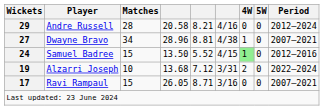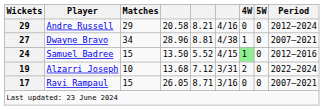 <table class="wikitable" style="font-size: 90%">
 <tr>
 <th>Wickets</th>
 <th>Player</th>
 <th>Matches</th>
 <th></th>
 <th></th>
 <th></th>
 <th>4W</th>
 <th>5W</th>
 <th>Period</th>
 </tr>
 <tr>
 <th>29</th>
 <td><a href='#'>Andre Russell</a></td>
-<td>28</td>
+<td>29</td>
 <td>20.58</td>
 <td>8.21</td>
 <td>4/16</td>
 <td>0</td>
 <td>0</td>
 <td>2012–2024</td>
 </tr>
 <tr>
 <th>27</th>
 <td><a href='#'>Dwayne Bravo</a></td>
 <td>34</td>
 <td>28.96</td>
 <td>8.81</td>
 <td>4/38</td>
 <td>1</td>
 <td>0</td>
 <td>2007–2021</td>
 </tr>
 <tr>
 <th>24</th>
 <td><a href='#'>Samuel Badree</a></td>
 <td>15</td>
 <td>13.50</td>
 <td>5.52</td>
 <td>4/15</td>
 <td style="background: lightgreen;">1</td>
 <td>0</td>
 <td>2012–2016</td>
 </tr>
 <tr>
 <th>19</th>
 <td><a href='#'>Alzarri Joseph</a></td>
 <td>10</td>
 <td>13.68</td>
 <td>7.12</td>
 <td>3/31</td>
 <td>2</td>
 <td>0</td>
 <td>2022–2024</td>
 </tr>
 <tr>
 <th>17</th>
 <td><a href='#'>Ravi Rampaul</a></td>
 <td>15</td>
 <td>26.05</td>
 <td>8.71</td>
 <td>3/16</td>
 <td>0</td>
 <td>0</td>
 <td>2007–2021</td>
 </tr>
 <tr>
 <td colspan="9"><small>Last updated: 23 June 2024</small></td>
 </tr>
 </table>
